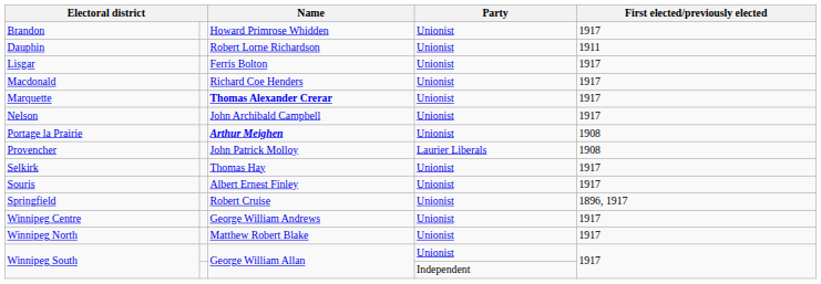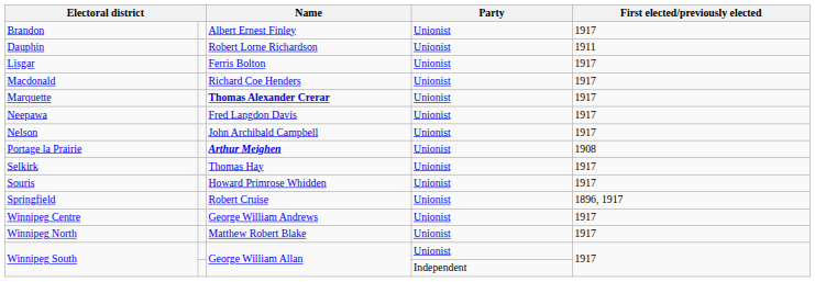 <table class="wikitable" width=95%>
 <tr>
 <th colspan=2 width=25%>Electoral district</th>
 <th>Name</th>
 <th width=20%>Party</th>
 <th>First elected/previously elected</th>
 </tr>
 <tr>
 <td width=24%><a href='#'>Brandon</a></td>
 <td></td>
-<td><a href='#'>Howard Primrose Whidden</a></td>
+<td><a href='#'>Albert Ernest Finley</a></td>
 <td><a href='#'>Unionist</a></td>
 <td>1917</td>
 </tr>
 <tr>
 <td><a href='#'>Dauphin</a></td>
 <td></td>
 <td><a href='#'>Robert Lorne Richardson</a></td>
 <td><a href='#'>Unionist</a></td>
 <td>1911</td>
 </tr>
 <tr>
 <td><a href='#'>Lisgar</a></td>
 <td></td>
 <td><a href='#'>Ferris Bolton</a></td>
 <td><a href='#'>Unionist</a></td>
 <td>1917</td>
 </tr>
 <tr>
 <td><a href='#'>Macdonald</a></td>
 <td></td>
 <td><a href='#'>Richard Coe Henders</a></td>
 <td><a href='#'>Unionist</a></td>
 <td>1917</td>
 </tr>
 <tr>
 <td><a href='#'>Marquette</a></td>
 <td></td>
 <td><strong><a href='#'>Thomas Alexander Crerar</a></strong></td>
 <td><a href='#'>Unionist</a></td>
 <td>1917</td>
 </tr>
 <tr>
+<td><a href='#'>Neepawa</a></td>
+<td></td>
+<td><a href='#'>Fred Langdon Davis</a></td>
+<td><a href='#'>Unionist</a></td>
+<td>1917</td>
+</tr>
+<tr>
 <td><a href='#'>Nelson</a></td>
 <td></td>
 <td><a href='#'>John Archibald Campbell</a></td>
 <td><a href='#'>Unionist</a></td>
 <td>1917</td>
 </tr>
 <tr>
 <td><a href='#'>Portage la Prairie</a></td>
 <td></td>
 <td><strong><em><a href='#'>Arthur Meighen</a></em></strong></td>
 <td><a href='#'>Unionist</a></td>
 <td>1908</td>
 </tr>
 <tr>
-<td><a href='#'>Provencher</a></td>
-<td></td>
-<td><a href='#'>John Patrick Molloy</a></td>
-<td><a href='#'>Laurier Liberals</a></td>
-<td>1908</td>
-</tr>
-<tr>
 <td><a href='#'>Selkirk</a></td>
 <td></td>
 <td><a href='#'>Thomas Hay</a></td>
 <td><a href='#'>Unionist</a></td>
 <td>1917</td>
 </tr>
 <tr>
 <td><a href='#'>Souris</a></td>
 <td></td>
-<td><a href='#'>Albert Ernest Finley</a></td>
+<td><a href='#'>Howard Primrose Whidden</a></td>
 <td><a href='#'>Unionist</a></td>
 <td>1917</td>
 </tr>
 <tr>
 <td><a href='#'>Springfield</a></td>
 <td></td>
 <td><a href='#'>Robert Cruise</a></td>
 <td><a href='#'>Unionist</a></td>
 <td>1896, 1917</td>
 </tr>
 <tr>
 <td><a href='#'>Winnipeg Centre</a></td>
 <td></td>
 <td><a href='#'>George William Andrews</a></td>
 <td><a href='#'>Unionist</a></td>
 <td>1917</td>
 </tr>
 <tr>
 <td><a href='#'>Winnipeg North</a></td>
 <td></td>
 <td><a href='#'>Matthew Robert Blake</a></td>
 <td><a href='#'>Unionist</a></td>
 <td>1917</td>
 </tr>
 <tr>
 <td rowspan=2><a href='#'>Winnipeg South</a></td>
 <td></td>
 <td rowspan=2><a href='#'>George William Allan</a></td>
 <td><a href='#'>Unionist</a></td>
 <td rowspan=2>1917</td>
 </tr>
 <tr>
 <td></td>
 <td>Independent</td>
 </tr>
 </table>
